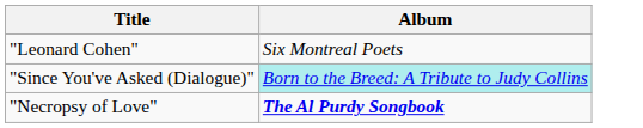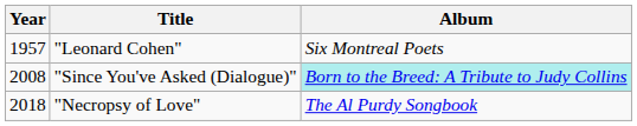 <table class="wikitable">
 <tr>
+<th>Year</th>
 <th>Title</th>
 <th>Album</th>
 </tr>
 <tr>
+<td>1957</td>
 <td>"Leonard Cohen"</td>
 <td><em>Six Montreal Poets</em></td>
 </tr>
 <tr>
+<td>2008</td>
 <td>"Since You've Asked (Dialogue)"</td>
 <td style="background: paleturquoise;"><em><a href='#'>Born to the Breed: A Tribute to Judy Collins</a></em></td>
 </tr>
 <tr>
+<td>2018</td>
 <td>"Necropsy of Love"</td>
-<td><strong><em><a href='#'>The Al Purdy Songbook</a></em></strong></td>
+<td><em><a href='#'>The Al Purdy Songbook</a></em></td>
 </tr>
 </table>
